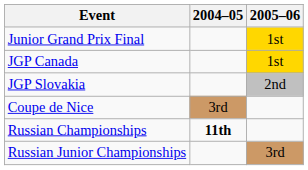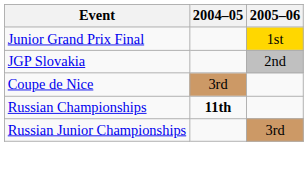 <table class="wikitable" style="text-align:center">
 <tr>
 <th>Event</th>
 <th>2004–05</th>
 <th>2005–06</th>
 </tr>
 <tr>
 <td align=left><a href='#'>Junior Grand Prix Final</a></td>
-<td></td>
-<td bgcolor=gold>1st</td>
-</tr>
-<tr>
-<td align=left><a href='#'>JGP Canada</a></td>
 <td></td>
 <td bgcolor=gold>1st</td>
 </tr>
 <tr>
 <td align=left><a href='#'>JGP Slovakia</a></td>
 <td></td>
 <td bgcolor=silver>2nd</td>
 </tr>
 <tr>
 <td align=left><a href='#'>Coupe de Nice</a></td>
 <td bgcolor=cc9966>3rd</td>
 <td></td>
 </tr>
 <tr>
 <td align=left><a href='#'>Russian Championships</a></td>
 <td><strong>11th</strong></td>
 <td></td>
 </tr>
 <tr>
 <td align=left><a href='#'>Russian Junior Championships</a></td>
 <td></td>
 <td bgcolor=cc9966>3rd</td>
 </tr>
 </table>
